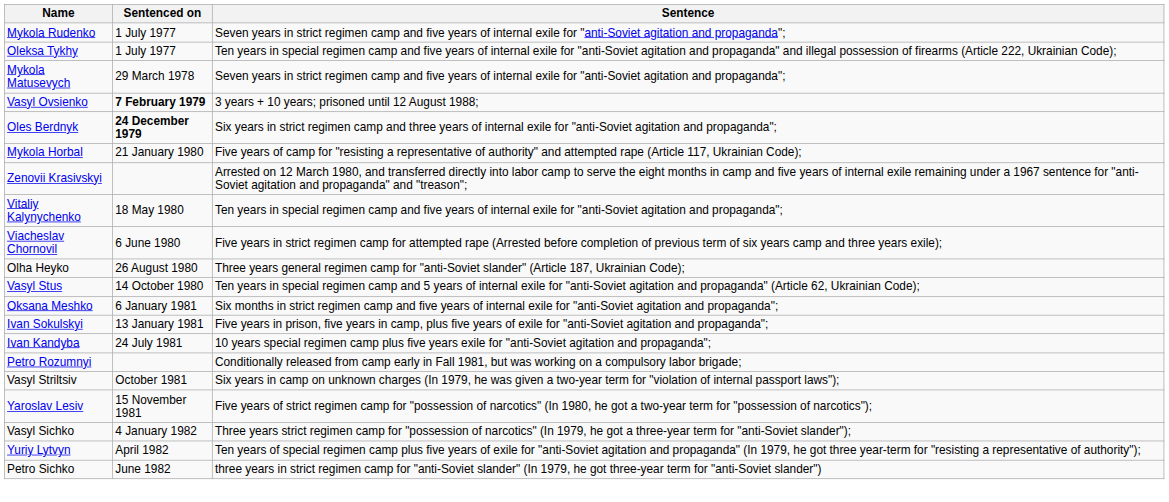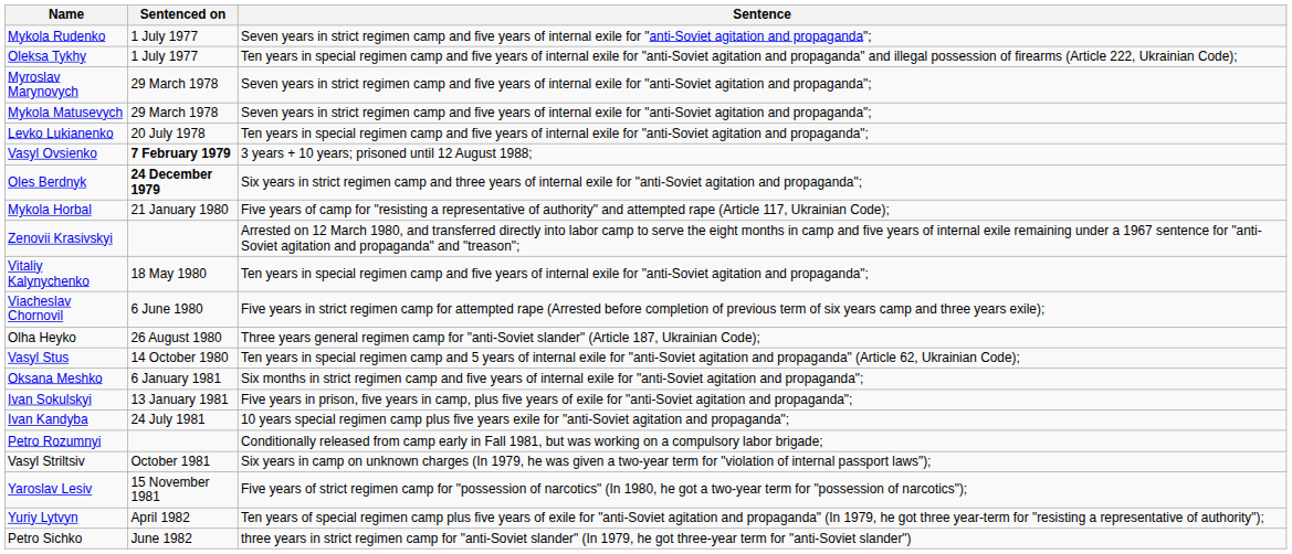 <table class="wikitable sortable">
 <tr>
 <th>Name</th>
 <th>Sentenced on</th>
 <th>Sentence</th>
 </tr>
 <tr>
 <td><a href='#'>Mykola Rudenko</a></td>
 <td>1 July 1977</td>
 <td>Seven years in strict regimen camp and five years of internal exile for "<a href='#'>anti-Soviet agitation and propaganda</a>";</td>
 </tr>
 <tr>
 <td><a href='#'>Oleksa Tykhy</a></td>
 <td>1 July 1977</td>
 <td>Ten years in special regimen camp and five years of internal exile for "anti-Soviet agitation and propaganda" and illegal possession of firearms (Article 222, Ukrainian Code);</td>
 </tr>
 <tr>
+<td><a href='#'>Myroslav Marynovych</a></td>
+<td>29 March 1978</td>
+<td>Seven years in strict regimen camp and five years of internal exile for "anti-Soviet agitation and propaganda";</td>
+</tr>
+<tr>
 <td><a href='#'>Mykola Matusevych</a></td>
 <td>29 March 1978</td>
 <td>Seven years in strict regimen camp and five years of internal exile for "anti-Soviet agitation and propaganda";</td>
+</tr>
+<tr>
+<td><a href='#'>Levko Lukianenko</a></td>
+<td>20 July 1978</td>
+<td>Ten years in special regimen camp and five years of internal exile for "anti-Soviet agitation and propaganda";</td>
 </tr>
 <tr>
 <td><a href='#'>Vasyl Ovsienko</a></td>
 <td><strong>7 February 1979</strong></td>
 <td>3 years + 10 years; prisoned until 12 August 1988;</td>
 </tr>
 <tr>
 <td><a href='#'>Oles Berdnyk</a></td>
 <td><strong>24 December 1979</strong></td>
 <td>Six years in strict regimen camp and three years of internal exile for "anti-Soviet agitation and propaganda";</td>
 </tr>
 <tr>
 <td><a href='#'>Mykola Horbal</a></td>
 <td>21 January 1980</td>
 <td>Five years of camp for "resisting a representative of authority" and attempted rape (Article 117, Ukrainian Code);</td>
 </tr>
 <tr>
 <td><a href='#'>Zenovii Krasivskyi</a></td>
 <td></td>
 <td>Arrested on 12 March 1980, and transferred directly into labor camp to serve the eight months in camp and five years of internal exile remaining under a 1967 sentence for "anti-Soviet agitation and propaganda" and "treason";</td>
 </tr>
 <tr>
 <td><a href='#'>Vitaliy Kalynychenko</a></td>
 <td>18 May 1980</td>
 <td>Ten years in special regimen camp and five years of internal exile for "anti-Soviet agitation and propaganda";</td>
 </tr>
 <tr>
 <td><a href='#'>Viacheslav Chornovil</a></td>
 <td>6 June 1980</td>
 <td>Five years in strict regimen camp for attempted rape (Arrested before completion of previous term of six years camp and three years exile);</td>
 </tr>
 <tr>
 <td>Olha Heyko</td>
 <td>26 August 1980</td>
 <td>Three years general regimen camp for "anti-Soviet slander" (Article 187, Ukrainian Code);</td>
 </tr>
 <tr>
 <td><a href='#'>Vasyl Stus</a></td>
 <td>14 October 1980</td>
 <td>Ten years in special regimen camp and 5 years of internal exile for "anti-Soviet agitation and propaganda" (Article 62, Ukrainian Code);</td>
 </tr>
 <tr>
 <td><a href='#'>Oksana Meshko</a></td>
 <td>6 January 1981</td>
 <td>Six months in strict regimen camp and five years of internal exile for "anti-Soviet agitation and propaganda";</td>
 </tr>
 <tr>
 <td><a href='#'>Ivan Sokulskyi</a></td>
 <td>13 January 1981</td>
 <td>Five years in prison, five years in camp, plus five years of exile for "anti-Soviet agitation and propaganda";</td>
 </tr>
 <tr>
 <td><a href='#'>Ivan Kandyba</a></td>
 <td>24 July 1981</td>
 <td>10 years special regimen camp plus five years exile for "anti-Soviet agitation and propaganda";</td>
 </tr>
 <tr>
 <td><a href='#'>Petro Rozumnyi</a></td>
 <td></td>
 <td>Conditionally released from camp early in Fall 1981, but was working on a compulsory labor brigade;</td>
 </tr>
 <tr>
 <td>Vasyl Striltsiv</td>
 <td>October 1981</td>
 <td>Six years in camp on unknown charges (In 1979, he was given a two-year term for "violation of internal passport laws");</td>
 </tr>
 <tr>
 <td><a href='#'>Yaroslav Lesiv</a></td>
 <td>15 November 1981</td>
 <td>Five years of strict regimen camp for "possession of narcotics" (In 1980, he got a two-year term for "possession of narcotics");</td>
 </tr>
 <tr>
-<td>Vasyl Sichko</td>
-<td>4 January 1982</td>
-<td>Three years strict regimen camp for "possession of narcotics" (In 1979, he got a three-year term for "anti-Soviet slander");</td>
-</tr>
-<tr>
 <td><a href='#'>Yuriy Lytvyn</a></td>
 <td>April 1982</td>
 <td>Ten years of special regimen camp plus five years of exile for "anti-Soviet agitation and propaganda" (In 1979, he got three year-term for "resisting a representative of authority");</td>
 </tr>
 <tr>
 <td>Petro Sichko</td>
 <td>June 1982</td>
 <td>three years in strict regimen camp for "anti-Soviet slander" (In 1979, he got three-year term for "anti-Soviet slander")</td>
 </tr>
 </table>
